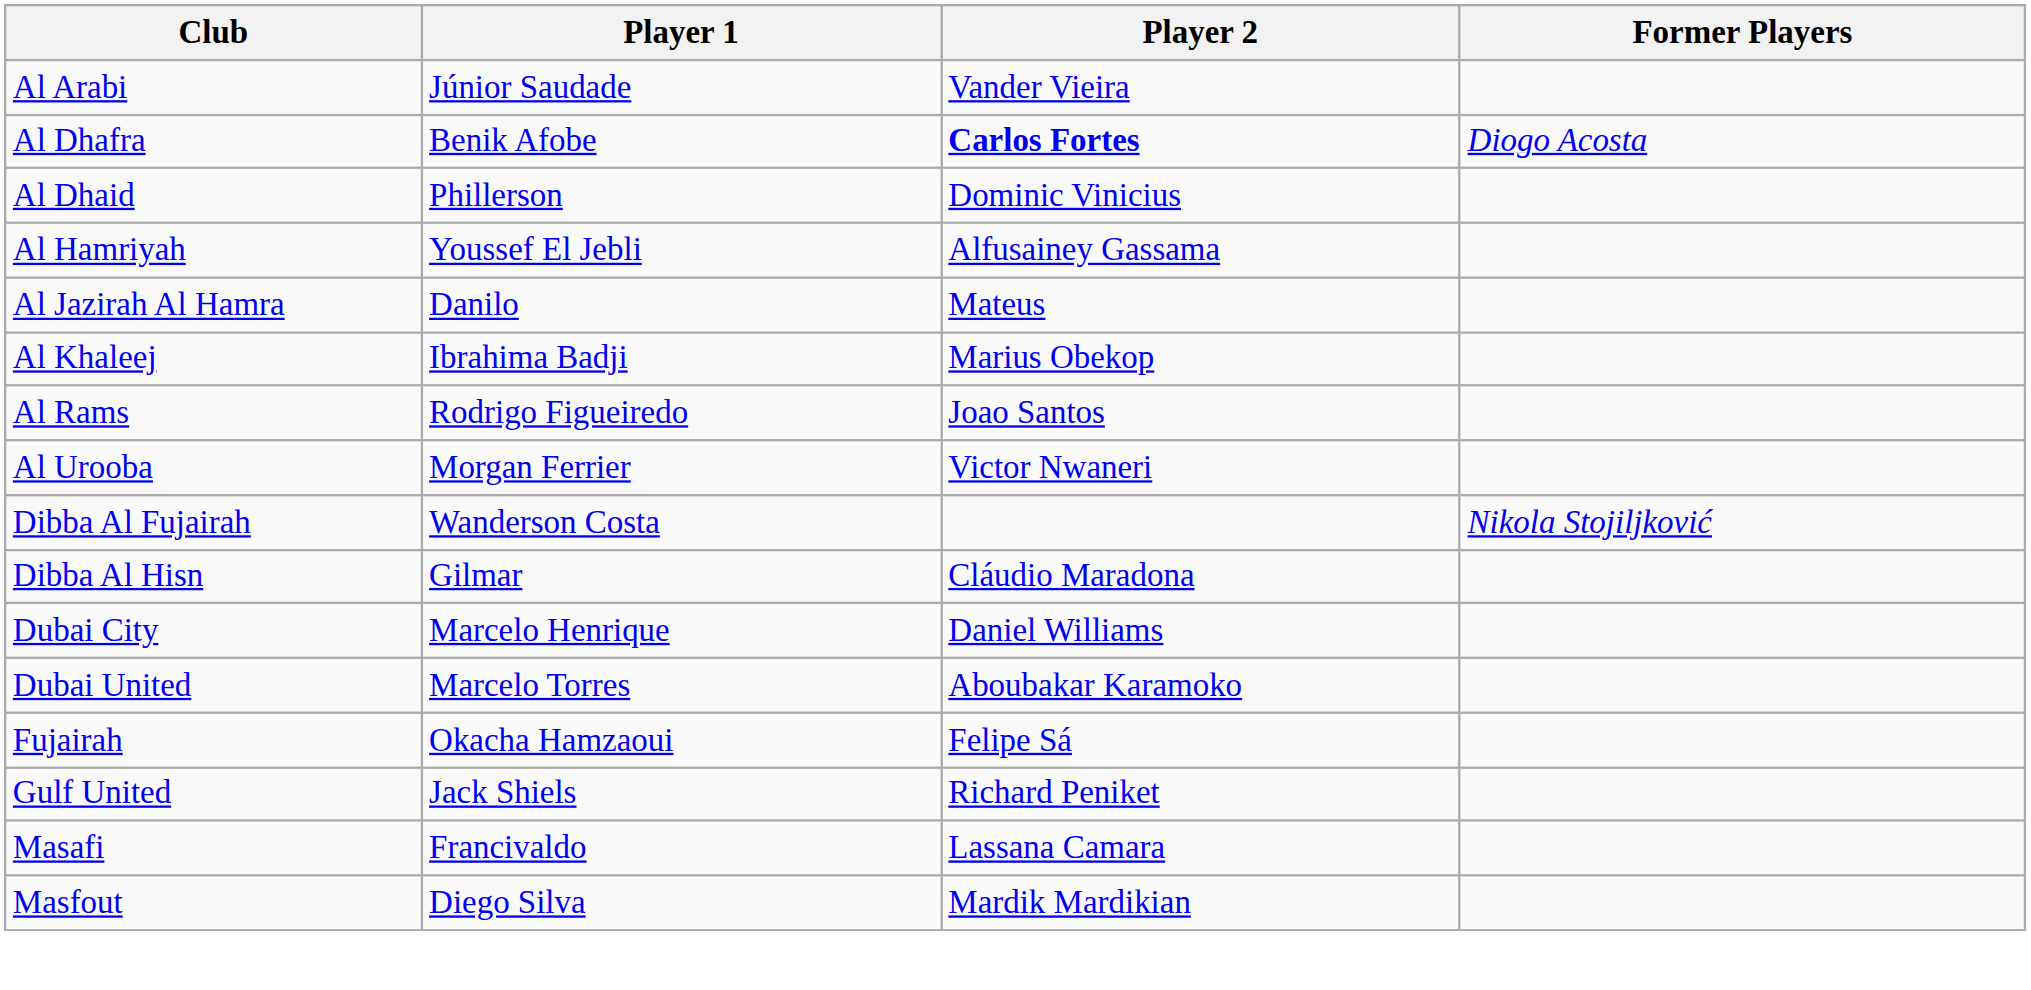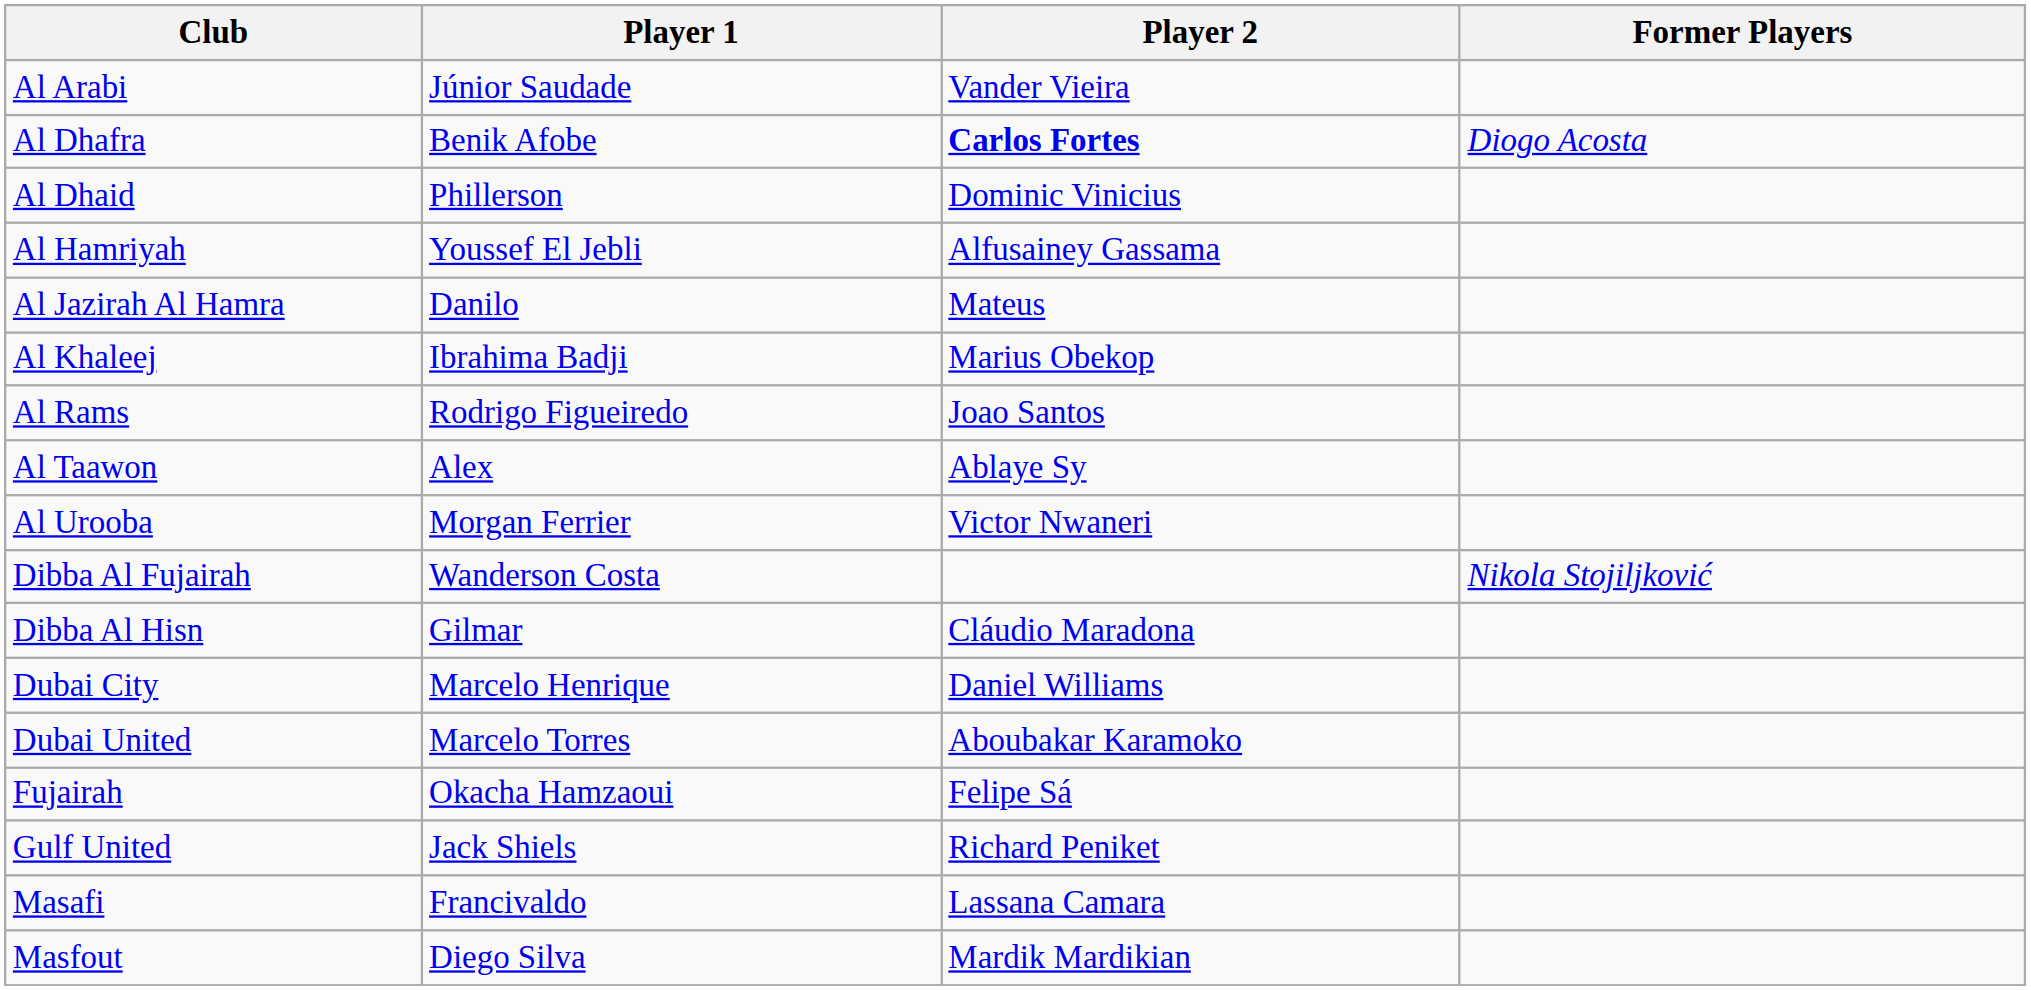 <table class="wikitable" border="1" style="text-align: left; font-size:90%">
 <tr>
 <th width="175">Club</th>
 <th width="220">Player 1</th>
 <th width="220">Player 2</th>
 <th width="240">Former Players</th>
 </tr>
 <tr>
 <td><a href='#'>Al Arabi</a></td>
 <td> <a href='#'>Júnior Saudade</a></td>
 <td> <a href='#'>Vander Vieira</a></td>
 <td></td>
 </tr>
 <tr>
 <td><a href='#'>Al Dhafra</a></td>
 <td> <a href='#'>Benik Afobe</a></td>
 <td> <strong><a href='#'>Carlos Fortes</a></strong></td>
 <td> <em><a href='#'>Diogo Acosta</a></em></td>
 </tr>
 <tr>
 <td><a href='#'>Al Dhaid</a></td>
 <td> <a href='#'>Phillerson</a></td>
 <td> <a href='#'>Dominic Vinicius</a></td>
 <td></td>
 </tr>
 <tr>
 <td><a href='#'>Al Hamriyah</a></td>
 <td> <a href='#'>Youssef El Jebli</a></td>
 <td> <a href='#'>Alfusainey Gassama</a></td>
 <td></td>
 </tr>
 <tr>
 <td><a href='#'>Al Jazirah Al Hamra</a></td>
 <td> <a href='#'>Danilo</a></td>
 <td> <a href='#'>Mateus</a></td>
 <td></td>
 </tr>
 <tr>
 <td><a href='#'>Al Khaleej</a></td>
 <td> <a href='#'>Ibrahima Badji</a></td>
 <td> <a href='#'>Marius Obekop</a></td>
 <td></td>
 </tr>
 <tr>
 <td><a href='#'>Al Rams</a></td>
 <td> <a href='#'>Rodrigo Figueiredo</a></td>
 <td> <a href='#'>Joao Santos</a></td>
+<td></td>
+</tr>
+<tr>
+<td><a href='#'>Al Taawon</a></td>
+<td> <a href='#'>Alex</a></td>
+<td> <a href='#'>Ablaye Sy</a></td>
 <td></td>
 </tr>
 <tr>
 <td><a href='#'>Al Urooba</a></td>
 <td> <a href='#'>Morgan Ferrier</a></td>
 <td> <a href='#'>Victor Nwaneri</a></td>
 <td></td>
 </tr>
 <tr>
 <td><a href='#'>Dibba Al Fujairah</a></td>
 <td> <a href='#'>Wanderson Costa</a></td>
 <td></td>
 <td> <em><a href='#'>Nikola Stojiljković</a></em></td>
 </tr>
 <tr>
 <td><a href='#'>Dibba Al Hisn</a></td>
 <td> <a href='#'>Gilmar</a></td>
 <td> <a href='#'>Cláudio Maradona</a></td>
 <td></td>
 </tr>
 <tr>
 <td><a href='#'>Dubai City</a></td>
 <td> <a href='#'>Marcelo Henrique</a></td>
 <td> <a href='#'>Daniel Williams</a></td>
 <td></td>
 </tr>
 <tr>
 <td><a href='#'>Dubai United</a></td>
 <td> <a href='#'>Marcelo Torres</a></td>
 <td> <a href='#'>Aboubakar Karamoko</a></td>
 <td></td>
 </tr>
 <tr>
 <td><a href='#'>Fujairah</a></td>
 <td> <a href='#'>Okacha Hamzaoui</a></td>
 <td> <a href='#'>Felipe Sá</a></td>
 <td></td>
 </tr>
 <tr>
 <td><a href='#'>Gulf United</a></td>
 <td> <a href='#'>Jack Shiels</a></td>
 <td> <a href='#'>Richard Peniket</a></td>
 <td></td>
 </tr>
 <tr>
 <td><a href='#'>Masafi</a></td>
 <td> <a href='#'>Francivaldo</a></td>
 <td> <a href='#'>Lassana Camara</a></td>
 <td></td>
 </tr>
 <tr>
 <td><a href='#'>Masfout</a></td>
 <td> <a href='#'>Diego Silva</a></td>
 <td> <a href='#'>Mardik Mardikian</a></td>
 <td></td>
 </tr>
 </table>
